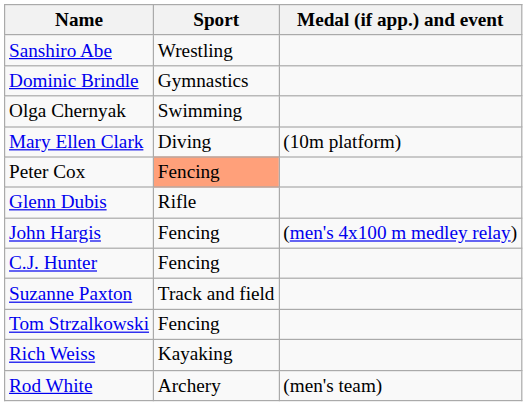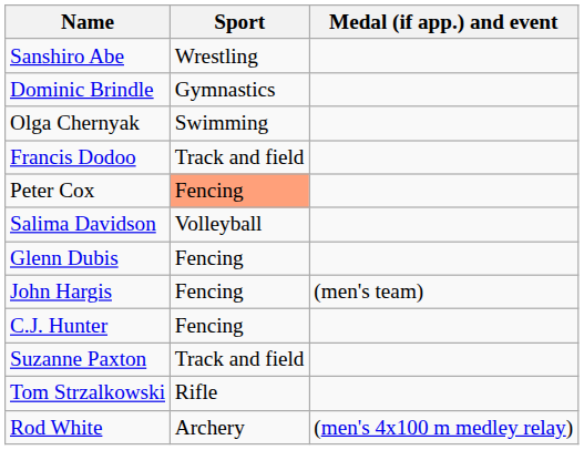 <table class="wikitable">
 <tr>
 <th>Name</th>
 <th>Sport</th>
 <th>Medal (if app.) and event</th>
 </tr>
 <tr>
 <td> <a href='#'>Sanshiro Abe</a></td>
 <td>Wrestling</td>
 <td></td>
 </tr>
 <tr>
 <td> <a href='#'>Dominic Brindle</a></td>
 <td>Gymnastics</td>
 <td></td>
 </tr>
 <tr>
 <td> Olga Chernyak</td>
 <td>Swimming</td>
 <td></td>
 </tr>
 <tr>
-<td> <a href='#'>Mary Ellen Clark</a></td>
-<td>Diving</td>
-<td> (10m platform)</td>
+<td> <a href='#'>Francis Dodoo</a></td>
+<td>Track and field</td>
+<td></td>
 </tr>
 <tr>
 <td> Peter Cox</td>
 <td style="background: lightsalmon;">Fencing</td>
 <td></td>
 </tr>
 <tr>
+<td> <a href='#'>Salima Davidson</a></td>
+<td>Volleyball</td>
+<td></td>
+</tr>
+<tr>
 <td> <a href='#'>Glenn Dubis</a></td>
-<td>Rifle</td>
+<td>Fencing</td>
 <td></td>
 </tr>
 <tr>
 <td> <a href='#'>John Hargis</a></td>
 <td>Fencing</td>
-<td> (<a href='#'>men's 4x100 m medley relay</a>)</td>
+<td> (men's team)</td>
 </tr>
 <tr>
 <td> <a href='#'>C.J. Hunter</a></td>
 <td>Fencing</td>
 <td></td>
 </tr>
 <tr>
 <td> <a href='#'>Suzanne Paxton</a></td>
 <td>Track and field</td>
 <td></td>
 </tr>
 <tr>
 <td> <a href='#'>Tom Strzalkowski</a></td>
-<td>Fencing</td>
-<td></td>
-</tr>
-<tr>
-<td> <a href='#'>Rich Weiss</a></td>
-<td>Kayaking</td>
+<td>Rifle</td>
 <td></td>
 </tr>
 <tr>
 <td> <a href='#'>Rod White</a></td>
 <td>Archery</td>
-<td> (men's team)</td>
+<td> (<a href='#'>men's 4x100 m medley relay</a>)</td>
 </tr>
 </table>
